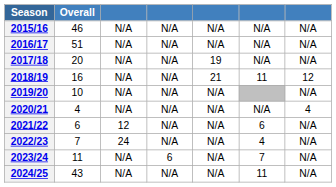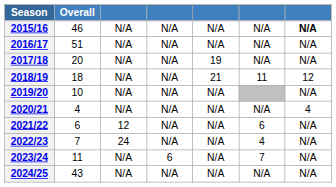 <table class="wikitable" style="font-size:86%; text-align:center; border:grey solid 1px; border-collapse:collapse; background:#ffffff;">
 <tr>
 <th style="background-color:#369; color:white; width:60px;"> Season </th>
 <th style="background-color:#4180be; color:white; width:55px;">Overall</th>
 <th style="background-color:#4180be; color:white; width:55px;"></th>
 <th style="background-color:#4180be; color:white; width:55px;"></th>
 <th style="background-color:#4180be; color:white; width:55px;"></th>
 <th style="background-color:#4180be; color:white; width:55px;"></th>
 <th style="background-color:#4180be; color:white; width:55px;"></th>
 </tr>
 <tr>
 <th scope=row align=center><a href='#'>2015/16</a></th>
 <td align=center>46</td>
 <td align=center>N/A</td>
 <td align=center>N/A</td>
 <td align=center>N/A</td>
 <td align=center>N/A</td>
-<td align=center>N/A</td>
+<td align=center><strong>N/A</strong></td>
 </tr>
 <tr>
 <th scope=row align=center><a href='#'>2016/17</a></th>
 <td align=center>51</td>
 <td align=center>N/A</td>
 <td align=center>N/A</td>
 <td align=center>N/A</td>
 <td align=center>N/A</td>
 <td align=center>N/A</td>
 </tr>
 <tr>
 <th scope=row align=center><a href='#'>2017/18</a></th>
 <td align=center>20</td>
 <td align=center>N/A</td>
 <td align=center>N/A</td>
 <td align=center>19</td>
 <td align=center>N/A</td>
 <td align=center>N/A</td>
 </tr>
 <tr>
 <th scope=row align=center><a href='#'>2018/19</a></th>
-<td align=center>16</td>
+<td align=center>18</td>
 <td align=center>N/A</td>
 <td align=center>N/A</td>
 <td align=center>21</td>
 <td align=center>11</td>
 <td align=center>12</td>
 </tr>
 <tr>
 <th scope=row align=center><a href='#'>2019/20</a></th>
 <td align=center>10</td>
 <td align=center>N/A</td>
 <td align=center>N/A</td>
 <td align=center>N/A</td>
 <td align=center bgcolor=silver></td>
 <td align=center>N/A</td>
 </tr>
 <tr>
 <th scope=row align=center><a href='#'>2020/21</a></th>
 <td align=center>4</td>
 <td align=center>N/A</td>
 <td align=center>N/A</td>
 <td align=center>N/A</td>
 <td align=center>N/A</td>
 <td align=center>4</td>
 </tr>
 <tr>
 <th scope=row align=center><a href='#'>2021/22</a></th>
 <td align=center>6</td>
 <td align=center>12</td>
 <td align=center>N/A</td>
 <td align=center>N/A</td>
 <td align=center>6</td>
 <td align=center>N/A</td>
 </tr>
 <tr>
 <th scope=row align=center><a href='#'>2022/23</a></th>
 <td align=center>7</td>
 <td align=center>24</td>
 <td align=center>N/A</td>
 <td align=center>N/A</td>
 <td align=center>4</td>
 <td align=center>N/A</td>
 </tr>
 <tr>
 <th scope=row align=center><a href='#'>2023/24</a></th>
 <td align=center>11</td>
 <td align=center>N/A</td>
 <td align=center>6</td>
 <td align=center>N/A</td>
 <td align=center>7</td>
 <td align=center>N/A</td>
 </tr>
 <tr>
 <th scope=row align=center><a href='#'>2024/25</a></th>
 <td align=center>43</td>
 <td align=center>N/A</td>
 <td align=center>N/A</td>
 <td align=center>N/A</td>
-<td align=center>11</td>
+<td align=center>N/A</td>
 <td align=center>N/A</td>
 </tr>
 </table>
